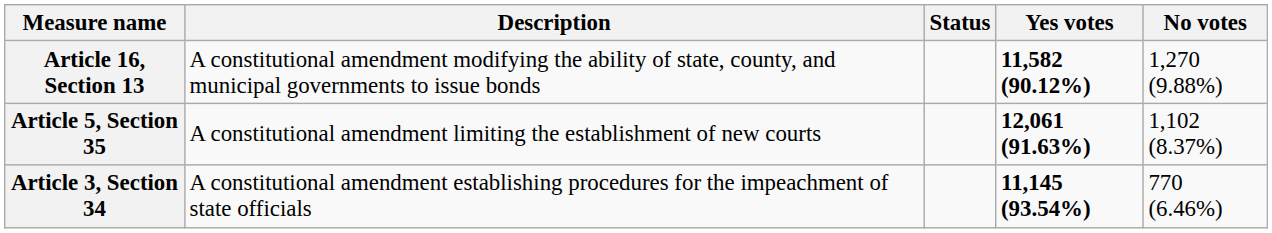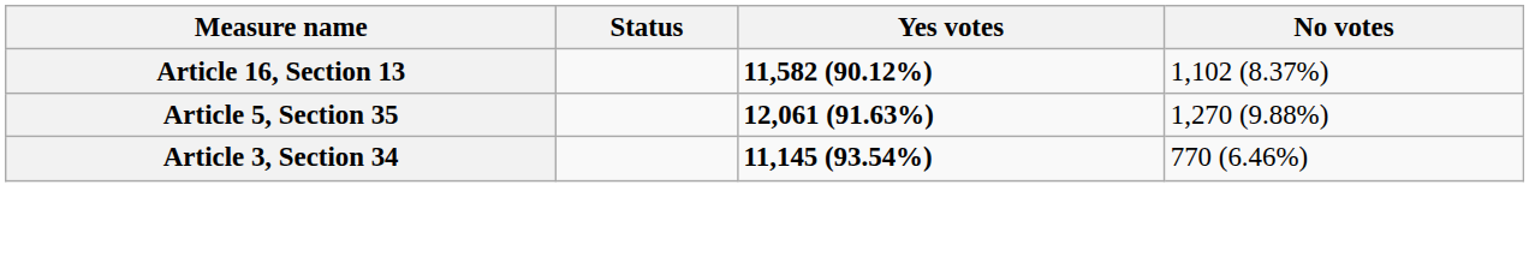 <table class="wikitable sortable plainrowheaders" style="width:100%">
 <tr>
 <th scope="col">Measure name</th>
-<th class="unsortable" scope="col">Description</th>
 <th scope="col">Status</th>
 <th scope="col">Yes votes</th>
 <th scope="col">No votes</th>
 </tr>
 <tr>
 <th scope="row">Article 16, Section 13</th>
-<td>A constitutional amendment modifying the ability of state, county, and municipal governments to issue bonds</td>
 <td></td>
 <td><strong>11,582 (90.12%)</strong></td>
+<td>1,102 (8.37%)</td>
+</tr>
+<tr>
+<th scope="row">Article 5, Section 35</th>
+<td></td>
+<td><strong>12,061 (91.63%)</strong></td>
 <td>1,270 (9.88%)</td>
 </tr>
 <tr>
-<th scope="row">Article 5, Section 35</th>
-<td>A constitutional amendment limiting the establishment of new courts</td>
-<td></td>
-<td><strong>12,061 (91.63%)</strong></td>
-<td>1,102 (8.37%)</td>
-</tr>
-<tr>
 <th scope="row">Article 3, Section 34</th>
-<td>A constitutional amendment establishing procedures for the impeachment of state officials</td>
 <td></td>
 <td><strong>11,145 (93.54%)</strong></td>
 <td>770 (6.46%)</td>
 </tr>
 </table>
